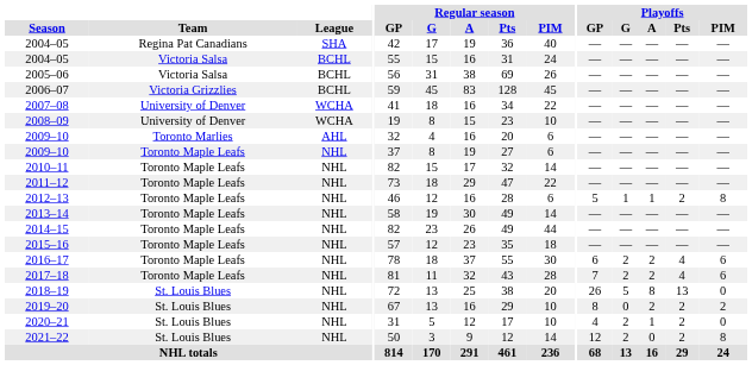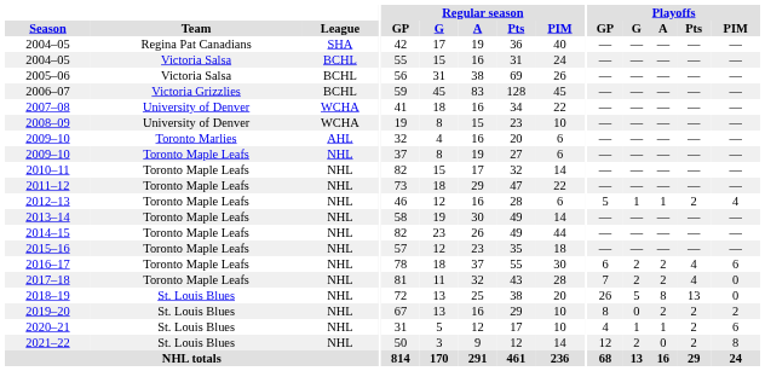 <table border="0" cellpadding="1" cellspacing="0" style="text-align:center; width:60em">
 <tr bgcolor="#e0e0e0">
 <th colspan="3"  bgcolor="#ffffff"></th>
 <th rowspan="100" bgcolor="#ffffff"></th>
 <th colspan="5"><a href='#'>Regular season</a></th>
 <th rowspan="100" bgcolor="#ffffff"></th>
 <th colspan="5"><a href='#'>Playoffs</a></th>
 </tr>
 <tr bgcolor="#e0e0e0">
 <th><a href='#'>Season</a></th>
 <th>Team</th>
 <th>League</th>
 <th>GP</th>
 <th><a href='#'>G</a></th>
 <th><a href='#'>A</a></th>
 <th><a href='#'>Pts</a></th>
 <th><a href='#'>PIM</a></th>
 <th>GP</th>
 <th>G</th>
 <th>A</th>
 <th>Pts</th>
 <th>PIM</th>
 </tr>
 <tr>
 <td>2004–05</td>
 <td>Regina Pat Canadians</td>
 <td><a href='#'>SHA</a></td>
 <td>42</td>
 <td>17</td>
 <td>19</td>
 <td>36</td>
 <td>40</td>
 <td>—</td>
 <td>—</td>
 <td>—</td>
 <td>—</td>
 <td>—</td>
 </tr>
 <tr bgcolor="#f0f0f0">
 <td>2004–05</td>
 <td><a href='#'>Victoria Salsa</a></td>
 <td><a href='#'>BCHL</a></td>
 <td>55</td>
 <td>15</td>
 <td>16</td>
 <td>31</td>
 <td>24</td>
 <td>—</td>
 <td>—</td>
 <td>—</td>
 <td>—</td>
 <td>—</td>
 </tr>
 <tr>
 <td>2005–06</td>
 <td>Victoria Salsa</td>
 <td>BCHL</td>
 <td>56</td>
 <td>31</td>
 <td>38</td>
 <td>69</td>
 <td>26</td>
 <td>—</td>
 <td>—</td>
 <td>—</td>
 <td>—</td>
 <td>—</td>
 </tr>
 <tr bgcolor="#f0f0f0">
 <td>2006–07</td>
 <td><a href='#'>Victoria Grizzlies</a></td>
 <td>BCHL</td>
 <td>59</td>
 <td>45</td>
 <td>83</td>
 <td>128</td>
 <td>45</td>
 <td>—</td>
 <td>—</td>
 <td>—</td>
 <td>—</td>
 <td>—</td>
 </tr>
 <tr>
 <td><a href='#'>2007–08</a></td>
 <td><a href='#'>University of Denver</a></td>
 <td><a href='#'>WCHA</a></td>
 <td>41</td>
 <td>18</td>
 <td>16</td>
 <td>34</td>
 <td>22</td>
 <td>—</td>
 <td>—</td>
 <td>—</td>
 <td>—</td>
 <td>—</td>
 </tr>
 <tr bgcolor="#f0f0f0">
 <td><a href='#'>2008–09</a></td>
 <td>University of Denver</td>
 <td>WCHA</td>
 <td>19</td>
 <td>8</td>
 <td>15</td>
 <td>23</td>
 <td>10</td>
 <td>—</td>
 <td>—</td>
 <td>—</td>
 <td>—</td>
 <td>—</td>
 </tr>
 <tr>
 <td><a href='#'>2009–10</a></td>
 <td><a href='#'>Toronto Marlies</a></td>
 <td><a href='#'>AHL</a></td>
 <td>32</td>
 <td>4</td>
 <td>16</td>
 <td>20</td>
 <td>6</td>
 <td>—</td>
 <td>—</td>
 <td>—</td>
 <td>—</td>
 <td>—</td>
 </tr>
 <tr bgcolor="#f0f0f0">
 <td><a href='#'>2009–10</a></td>
 <td><a href='#'>Toronto Maple Leafs</a></td>
 <td><a href='#'>NHL</a></td>
 <td>37</td>
 <td>8</td>
 <td>19</td>
 <td>27</td>
 <td>6</td>
 <td>—</td>
 <td>—</td>
 <td>—</td>
 <td>—</td>
 <td>—</td>
 </tr>
 <tr>
 <td><a href='#'>2010–11</a></td>
 <td>Toronto Maple Leafs</td>
 <td>NHL</td>
 <td>82</td>
 <td>15</td>
 <td>17</td>
 <td>32</td>
 <td>14</td>
 <td>—</td>
 <td>—</td>
 <td>—</td>
 <td>—</td>
 <td>—</td>
 </tr>
 <tr bgcolor="#f0f0f0">
 <td><a href='#'>2011–12</a></td>
 <td>Toronto Maple Leafs</td>
 <td>NHL</td>
 <td>73</td>
 <td>18</td>
 <td>29</td>
 <td>47</td>
 <td>22</td>
 <td>—</td>
 <td>—</td>
 <td>—</td>
 <td>—</td>
 <td>—</td>
 </tr>
 <tr>
 <td><a href='#'>2012–13</a></td>
 <td>Toronto Maple Leafs</td>
 <td>NHL</td>
 <td>46</td>
 <td>12</td>
 <td>16</td>
 <td>28</td>
 <td>6</td>
 <td>5</td>
 <td>1</td>
 <td>1</td>
 <td>2</td>
-<td>8</td>
+<td>4</td>
 </tr>
 <tr bgcolor="#f0f0f0">
 <td><a href='#'>2013–14</a></td>
 <td>Toronto Maple Leafs</td>
 <td>NHL</td>
 <td>58</td>
 <td>19</td>
 <td>30</td>
 <td>49</td>
 <td>14</td>
 <td>—</td>
 <td>—</td>
 <td>—</td>
 <td>—</td>
 <td>—</td>
 </tr>
 <tr>
 <td><a href='#'>2014–15</a></td>
 <td>Toronto Maple Leafs</td>
 <td>NHL</td>
 <td>82</td>
 <td>23</td>
 <td>26</td>
 <td>49</td>
 <td>44</td>
 <td>—</td>
 <td>—</td>
 <td>—</td>
 <td>—</td>
 <td>—</td>
 </tr>
 <tr bgcolor="#f0f0f0">
 <td><a href='#'>2015–16</a></td>
 <td>Toronto Maple Leafs</td>
 <td>NHL</td>
 <td>57</td>
 <td>12</td>
 <td>23</td>
 <td>35</td>
 <td>18</td>
 <td>—</td>
 <td>—</td>
 <td>—</td>
 <td>—</td>
 <td>—</td>
 </tr>
 <tr>
 <td><a href='#'>2016–17</a></td>
 <td>Toronto Maple Leafs</td>
 <td>NHL</td>
 <td>78</td>
 <td>18</td>
 <td>37</td>
 <td>55</td>
 <td>30</td>
 <td>6</td>
 <td>2</td>
 <td>2</td>
 <td>4</td>
 <td>6</td>
 </tr>
 <tr bgcolor="#f0f0f0">
 <td><a href='#'>2017–18</a></td>
 <td>Toronto Maple Leafs</td>
 <td>NHL</td>
 <td>81</td>
 <td>11</td>
 <td>32</td>
 <td>43</td>
 <td>28</td>
 <td>7</td>
 <td>2</td>
 <td>2</td>
 <td>4</td>
-<td>6</td>
+<td>0</td>
 </tr>
 <tr>
 <td><a href='#'>2018–19</a></td>
 <td><a href='#'>St. Louis Blues</a></td>
 <td>NHL</td>
 <td>72</td>
 <td>13</td>
 <td>25</td>
 <td>38</td>
 <td>20</td>
 <td>26</td>
 <td>5</td>
 <td>8</td>
 <td>13</td>
 <td>0</td>
 </tr>
 <tr bgcolor="#f0f0f0">
 <td><a href='#'>2019–20</a></td>
 <td>St. Louis Blues</td>
 <td>NHL</td>
 <td>67</td>
 <td>13</td>
 <td>16</td>
 <td>29</td>
 <td>10</td>
 <td>8</td>
 <td>0</td>
 <td>2</td>
 <td>2</td>
 <td>2</td>
 </tr>
 <tr>
 <td><a href='#'>2020–21</a></td>
 <td>St. Louis Blues</td>
 <td>NHL</td>
 <td>31</td>
 <td>5</td>
 <td>12</td>
 <td>17</td>
 <td>10</td>
 <td>4</td>
-<td>2</td>
+<td>1</td>
 <td>1</td>
 <td>2</td>
-<td>0</td>
+<td>6</td>
 </tr>
 <tr bgcolor="#f0f0f0">
 <td><a href='#'>2021–22</a></td>
 <td>St. Louis Blues</td>
 <td>NHL</td>
 <td>50</td>
 <td>3</td>
 <td>9</td>
 <td>12</td>
 <td>14</td>
 <td>12</td>
 <td>2</td>
 <td>0</td>
 <td>2</td>
 <td>8</td>
 </tr>
 <tr bgcolor="#e0e0e0">
 <th colspan="3">NHL totals</th>
 <th>814</th>
 <th>170</th>
 <th>291</th>
 <th>461</th>
 <th>236</th>
 <th>68</th>
 <th>13</th>
 <th>16</th>
 <th>29</th>
 <th>24</th>
 </tr>
 </table>
